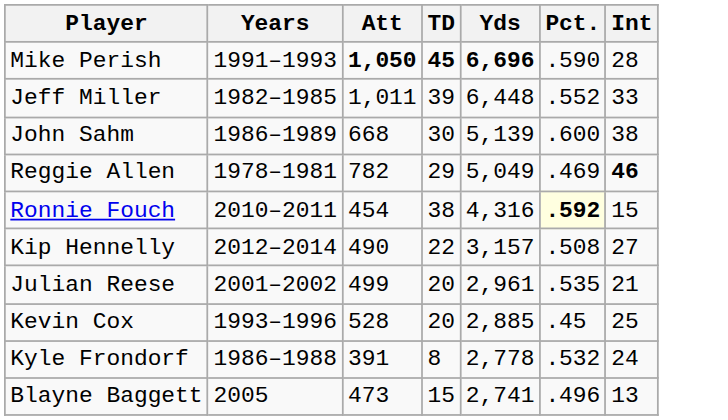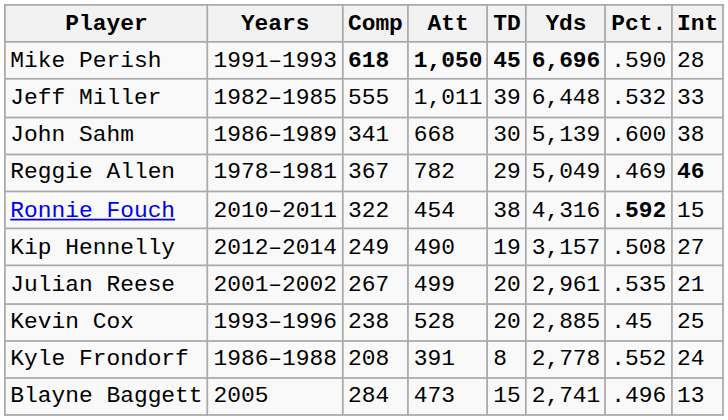 <table class="wikitable">
 <tr>
 <th>Player</th>
 <th>Years</th>
+<th>Comp</th>
 <th>Att</th>
 <th>TD</th>
 <th>Yds</th>
 <th>Pct.</th>
 <th>Int</th>
 </tr>
 <tr>
 <td>Mike Perish</td>
 <td>1991–1993</td>
+<td><strong>618 </strong></td>
 <td><strong>1,050</strong></td>
 <td><strong>45</strong></td>
 <td><strong>6,696 </strong></td>
 <td>.590</td>
 <td>28</td>
 </tr>
 <tr>
 <td>Jeff Miller</td>
 <td>1982–1985</td>
+<td>555</td>
 <td>1,011</td>
 <td>39</td>
 <td>6,448</td>
-<td>.552</td>
+<td>.532</td>
 <td>33</td>
 </tr>
 <tr>
 <td>John Sahm</td>
 <td>1986–1989</td>
+<td>341</td>
 <td>668</td>
 <td>30</td>
 <td>5,139</td>
 <td>.600</td>
 <td>38</td>
 </tr>
 <tr>
 <td>Reggie Allen</td>
 <td>1978–1981</td>
+<td>367</td>
 <td>782</td>
 <td>29</td>
 <td>5,049</td>
 <td>.469</td>
 <td><strong>46</strong></td>
 </tr>
 <tr>
 <td><a href='#'>Ronnie Fouch</a></td>
 <td>2010–2011</td>
+<td>322</td>
 <td>454</td>
 <td>38</td>
 <td>4,316</td>
-<td style="background: lightyellow;"><strong>.592</strong></td>
+<td><strong>.592</strong></td>
 <td>15</td>
 </tr>
 <tr>
 <td>Kip Hennelly</td>
 <td>2012–2014</td>
+<td>249</td>
 <td>490</td>
-<td>22</td>
+<td>19</td>
 <td>3,157</td>
 <td>.508</td>
 <td>27</td>
 </tr>
 <tr>
 <td>Julian Reese</td>
 <td>2001–2002</td>
+<td>267</td>
 <td>499</td>
 <td>20</td>
 <td>2,961</td>
 <td>.535</td>
 <td>21</td>
 </tr>
 <tr>
 <td>Kevin Cox</td>
 <td>1993–1996</td>
+<td>238</td>
 <td>528</td>
 <td>20</td>
 <td>2,885</td>
 <td>.45</td>
 <td>25</td>
 </tr>
 <tr>
 <td>Kyle Frondorf</td>
 <td>1986–1988</td>
+<td>208</td>
 <td>391</td>
 <td>8</td>
 <td>2,778</td>
-<td>.532</td>
+<td>.552</td>
 <td>24</td>
 </tr>
 <tr>
 <td>Blayne Baggett</td>
 <td>2005</td>
+<td>284</td>
 <td>473</td>
 <td>15</td>
 <td>2,741</td>
 <td>.496</td>
 <td>13</td>
 </tr>
 </table>
